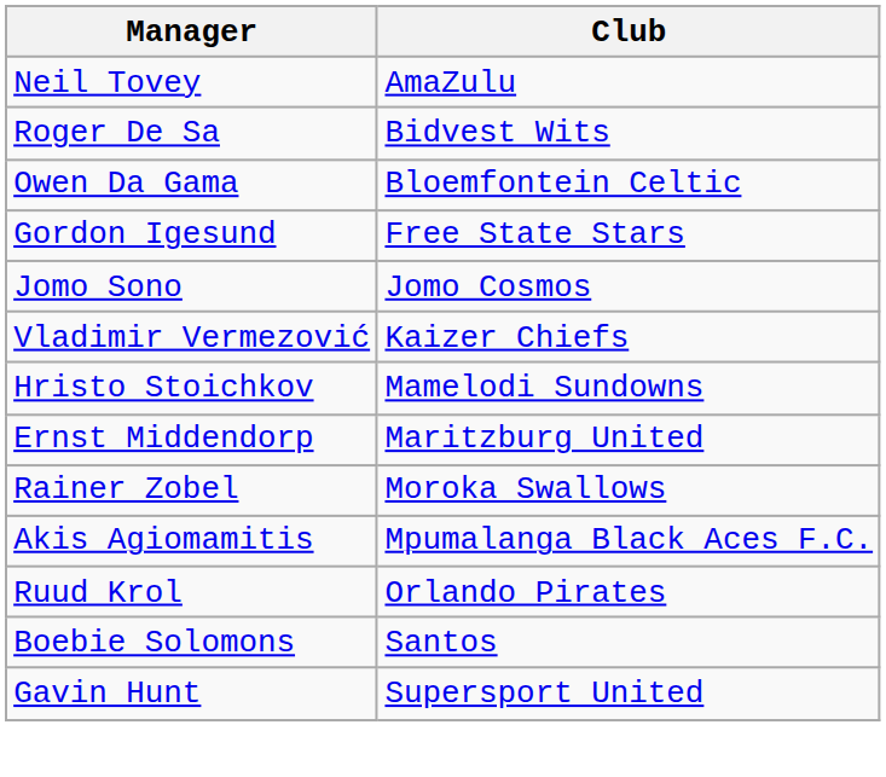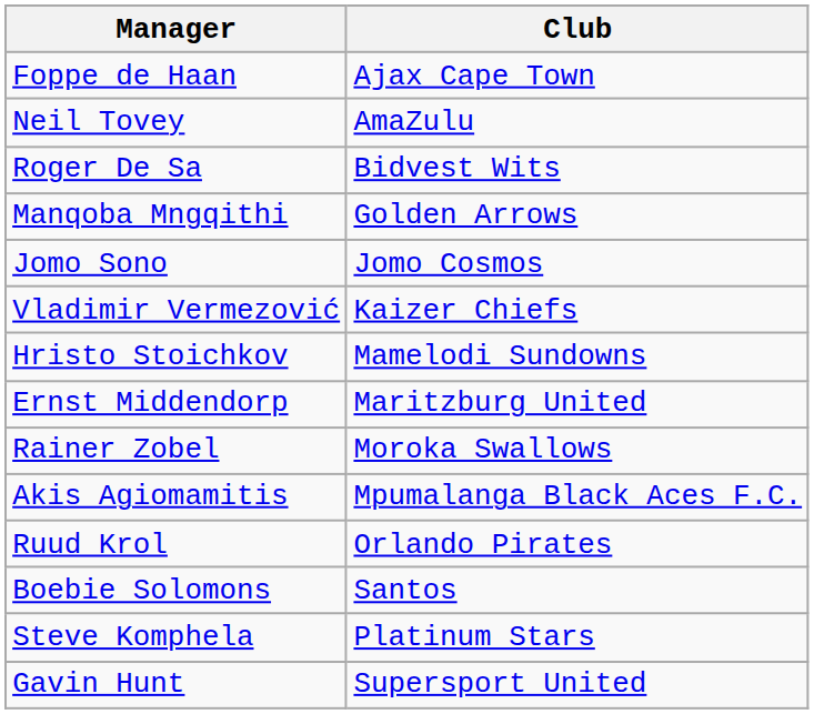 <table class="wikitable">
 <tr>
 <th>Manager</th>
 <th>Club</th>
+</tr>
+<tr>
+<td> <a href='#'>Foppe de Haan</a></td>
+<td><a href='#'>Ajax Cape Town</a></td>
 </tr>
 <tr>
 <td> <a href='#'>Neil Tovey</a></td>
 <td><a href='#'>AmaZulu</a></td>
 </tr>
 <tr>
 <td> <a href='#'>Roger De Sa</a></td>
 <td><a href='#'>Bidvest Wits</a></td>
 </tr>
 <tr>
-<td> <a href='#'>Owen Da Gama</a></td>
-<td><a href='#'>Bloemfontein Celtic</a></td>
-</tr>
-<tr>
-<td> <a href='#'>Gordon Igesund</a></td>
-<td><a href='#'>Free State Stars</a></td>
+<td> <a href='#'>Manqoba Mngqithi</a></td>
+<td><a href='#'>Golden Arrows</a></td>
 </tr>
 <tr>
 <td> <a href='#'>Jomo Sono</a></td>
 <td><a href='#'>Jomo Cosmos</a></td>
 </tr>
 <tr>
 <td> <a href='#'>Vladimir Vermezović</a></td>
 <td><a href='#'>Kaizer Chiefs</a></td>
 </tr>
 <tr>
 <td> <a href='#'>Hristo Stoichkov</a></td>
 <td><a href='#'>Mamelodi Sundowns</a></td>
 </tr>
 <tr>
 <td> <a href='#'>Ernst Middendorp</a></td>
 <td><a href='#'>Maritzburg United</a></td>
 </tr>
 <tr>
 <td> <a href='#'>Rainer Zobel</a></td>
 <td><a href='#'>Moroka Swallows</a></td>
 </tr>
 <tr>
 <td> <a href='#'>Akis Agiomamitis</a></td>
 <td><a href='#'>Mpumalanga Black Aces F.C.</a></td>
 </tr>
 <tr>
 <td> <a href='#'>Ruud Krol</a></td>
 <td><a href='#'>Orlando Pirates</a></td>
 </tr>
 <tr>
 <td> <a href='#'>Boebie Solomons</a></td>
 <td><a href='#'>Santos</a></td>
 </tr>
 <tr>
+<td> <a href='#'>Steve Komphela</a></td>
+<td><a href='#'>Platinum Stars</a></td>
+</tr>
+<tr>
 <td> <a href='#'>Gavin Hunt</a></td>
 <td><a href='#'>Supersport United</a></td>
 </tr>
 </table>
